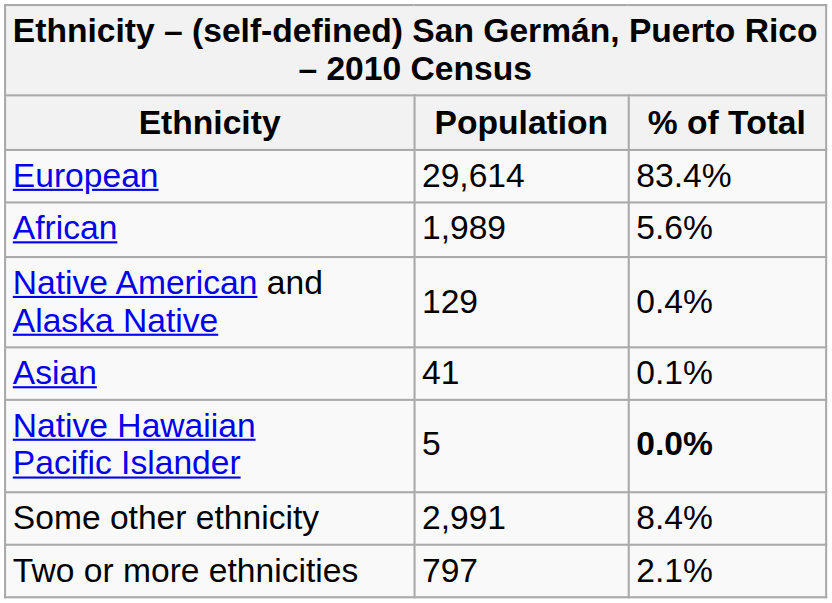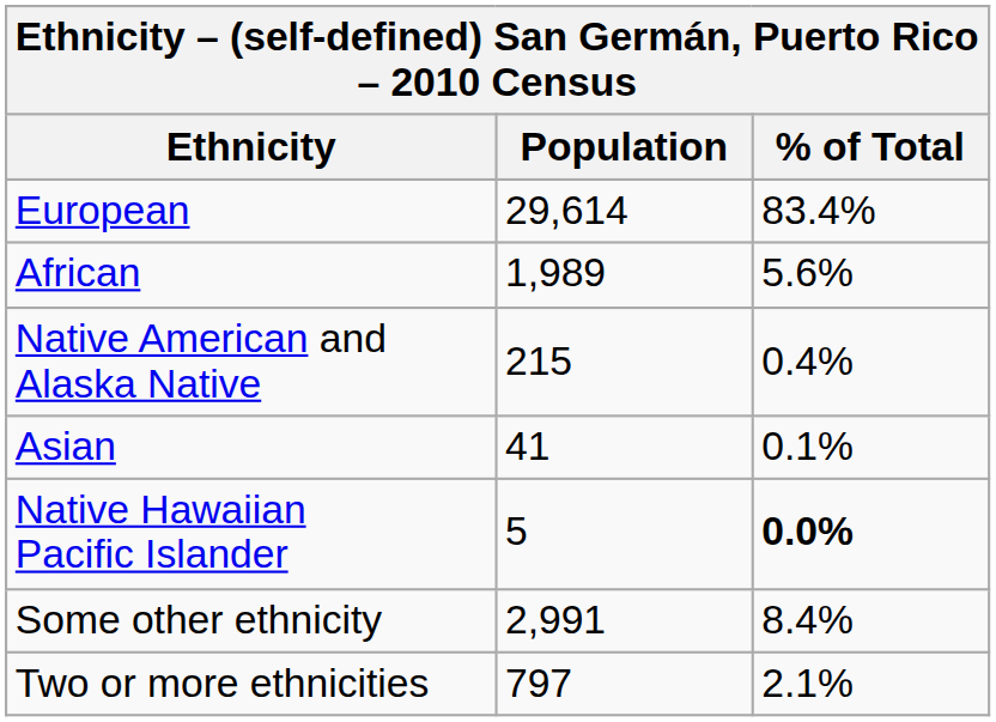 <table class="wikitable">
 <tr>
 <th colspan=3>Ethnicity – (self-defined) San Germán, Puerto Rico<br> – 2010 Census</th>
 </tr>
 <tr ---->
 <th>Ethnicity</th>
 <th>Population</th>
 <th>% of Total</th>
 </tr>
 <tr ---->
 <td><a href='#'>European</a></td>
 <td>29,614</td>
 <td>83.4%</td>
 </tr>
 <tr ---->
 <td><a href='#'>African</a></td>
 <td>1,989</td>
 <td>5.6%</td>
 </tr>
 <tr ---->
 <td><a href='#'>Native American</a> and <br><a href='#'>Alaska Native</a></td>
-<td>129</td>
+<td>215</td>
 <td>0.4%</td>
 </tr>
 <tr ---->
 <td><a href='#'>Asian</a></td>
 <td>41</td>
 <td>0.1%</td>
 </tr>
 <tr ---->
 <td><a href='#'>Native Hawaiian</a><br><a href='#'>Pacific Islander</a></td>
 <td>5</td>
 <td><strong>0.0%</strong></td>
 </tr>
 <tr ---->
 <td>Some other ethnicity</td>
 <td>2,991</td>
 <td>8.4%</td>
 </tr>
 <tr ---->
 <td>Two or more ethnicities</td>
 <td>797</td>
 <td>2.1%</td>
 </tr>
 </table>
